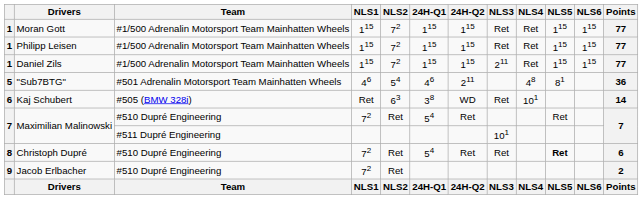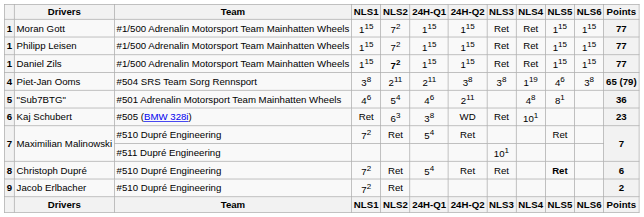 <table class="wikitable" style="font-size:85%; text-align:center;">
 <tr>
 <th></th>
 <th>Drivers</th>
 <th>Team</th>
 <th>NLS1</th>
 <th>NLS2</th>
 <th>24H-Q1</th>
 <th>24H-Q2</th>
 <th>NLS3</th>
 <th>NLS4</th>
 <th>NLS5</th>
 <th>NLS6</th>
 <th>Points</th>
 </tr>
 <tr>
 <th>1</th>
 <td align="left"> Moran Gott</td>
 <td align="left"> #1/500 Adrenalin Motorsport Team Mainhatten Wheels</td>
 <td> 1<sup>15</sup></td>
 <td> 7<sup>2</sup></td>
 <td> 1<sup>15</sup></td>
 <td> 1<sup>15</sup></td>
 <td> Ret</td>
 <td> Ret</td>
 <td> 1<sup>15</sup></td>
 <td> 1<sup>15</sup></td>
 <th>77</th>
 </tr>
 <tr>
 <th>1</th>
 <td align="left"> Philipp Leisen</td>
 <td align="left"> #1/500 Adrenalin Motorsport Team Mainhatten Wheels</td>
 <td> 1<sup>15</sup></td>
 <td> 7<sup>2</sup></td>
 <td> 1<sup>15</sup></td>
 <td> 1<sup>15</sup></td>
 <td> Ret</td>
 <td> Ret</td>
 <td> 1<sup>15</sup></td>
 <td> 1<sup>15</sup></td>
 <th>77</th>
 </tr>
 <tr>
 <th>1</th>
 <td align="left"> Daniel Zils</td>
 <td align="left"> #1/500 Adrenalin Motorsport Team Mainhatten Wheels</td>
 <td> 1<sup>15</sup></td>
-<td> 7<sup>2</sup></td>
+<td><strong> 7<sup>2</sup></strong></td>
 <td> 1<sup>15</sup></td>
 <td> 1<sup>15</sup></td>
-<td> 2<sup>11</sup></td>
+<td> Ret</td>
 <td> Ret</td>
 <td> 1<sup>15</sup></td>
 <td> 1<sup>15</sup></td>
 <th>77</th>
+</tr>
+<tr>
+<th>4</th>
+<td align="left"> Piet-Jan Ooms</td>
+<td align="left"> #504 SRS Team Sorg Rennsport</td>
+<td> 3<sup>8</sup></td>
+<td> 2<sup>11</sup></td>
+<td> 2<sup>11</sup></td>
+<td> 3<sup>8</sup></td>
+<td> 3<sup>8</sup></td>
+<td> 1<sup>19</sup></td>
+<td> 4<sup>6</sup></td>
+<td> 3<sup>8</sup></td>
+<th>65 (79)</th>
 </tr>
 <tr>
 <th>5</th>
 <td align="left"> "Sub7BTG"</td>
 <td align="left"> #501 Adrenalin Motorsport Team Mainhatten Wheels</td>
 <td> 4<sup>6</sup></td>
 <td> 5<sup>4</sup></td>
 <td> 4<sup>6</sup></td>
 <td> 2<sup>11</sup></td>
 <td></td>
 <td> 4<sup>8</sup></td>
 <td> 8<sup>1</sup></td>
 <td></td>
 <th>36</th>
 </tr>
 <tr>
 <th>6</th>
 <td align="left"> Kaj Schubert</td>
 <td align="left"> #505 (<a href='#'>BMW 328i</a>)</td>
 <td> Ret</td>
 <td> 6<sup>3</sup></td>
 <td> 3<sup>8</sup></td>
 <td> WD</td>
 <td> Ret</td>
 <td> 10<sup>1</sup></td>
 <td></td>
 <td></td>
-<th>14</th>
+<th>23</th>
 </tr>
 <tr>
 <th rowspan=2>7</th>
 <td rowspan=2 align="left"> Maximilian Malinowski</td>
 <td align="left"> #510 Dupré Engineering</td>
 <td> 7<sup>2</sup></td>
 <td> Ret</td>
 <td> 5<sup>4</sup></td>
 <td> Ret</td>
 <td></td>
 <td></td>
 <td> Ret</td>
 <td></td>
 <th rowspan=2>7</th>
 </tr>
 <tr>
 <td align="left"> #511 Dupré Engineering</td>
 <td></td>
 <td></td>
 <td></td>
 <td></td>
 <td> 10<sup>1</sup></td>
 <td></td>
 <td></td>
 <td></td>
 </tr>
 <tr>
 <th>8</th>
 <td align="left"> Christoph Dupré</td>
 <td align="left"> #510 Dupré Engineering</td>
 <td> 7<sup>2</sup></td>
 <td> Ret</td>
 <td> 5<sup>4</sup></td>
 <td> Ret</td>
 <td> Ret</td>
 <td></td>
 <td><strong> Ret</strong></td>
 <td></td>
 <th>6</th>
 </tr>
 <tr>
 <th>9</th>
 <td align="left"> Jacob Erlbacher</td>
 <td align="left"> #510 Dupré Engineering</td>
 <td> 7<sup>2</sup></td>
 <td> Ret</td>
 <td></td>
 <td></td>
 <td></td>
 <td></td>
 <td></td>
 <td></td>
 <th>2</th>
 </tr>
 <tr>
 <th></th>
 <th>Drivers</th>
 <th>Team</th>
 <th>NLS1</th>
 <th>NLS2</th>
 <th>24H-Q1</th>
 <th>24H-Q2</th>
 <th>NLS3</th>
 <th>NLS4</th>
 <th>NLS5</th>
 <th>NLS6</th>
 <th>Points</th>
 </tr>
 </table>
